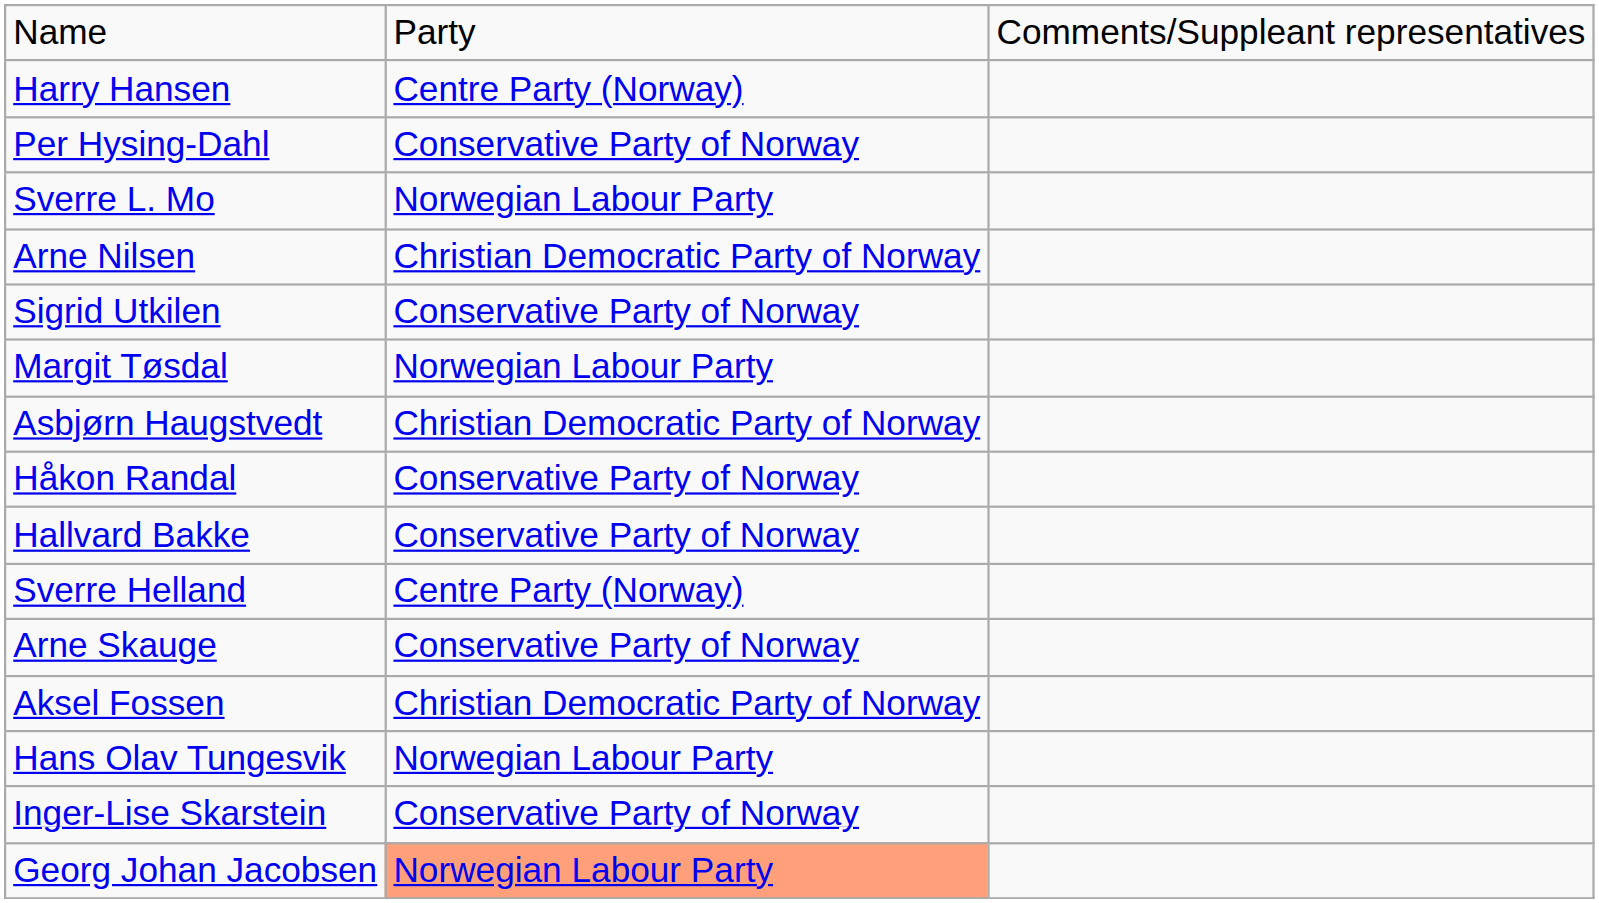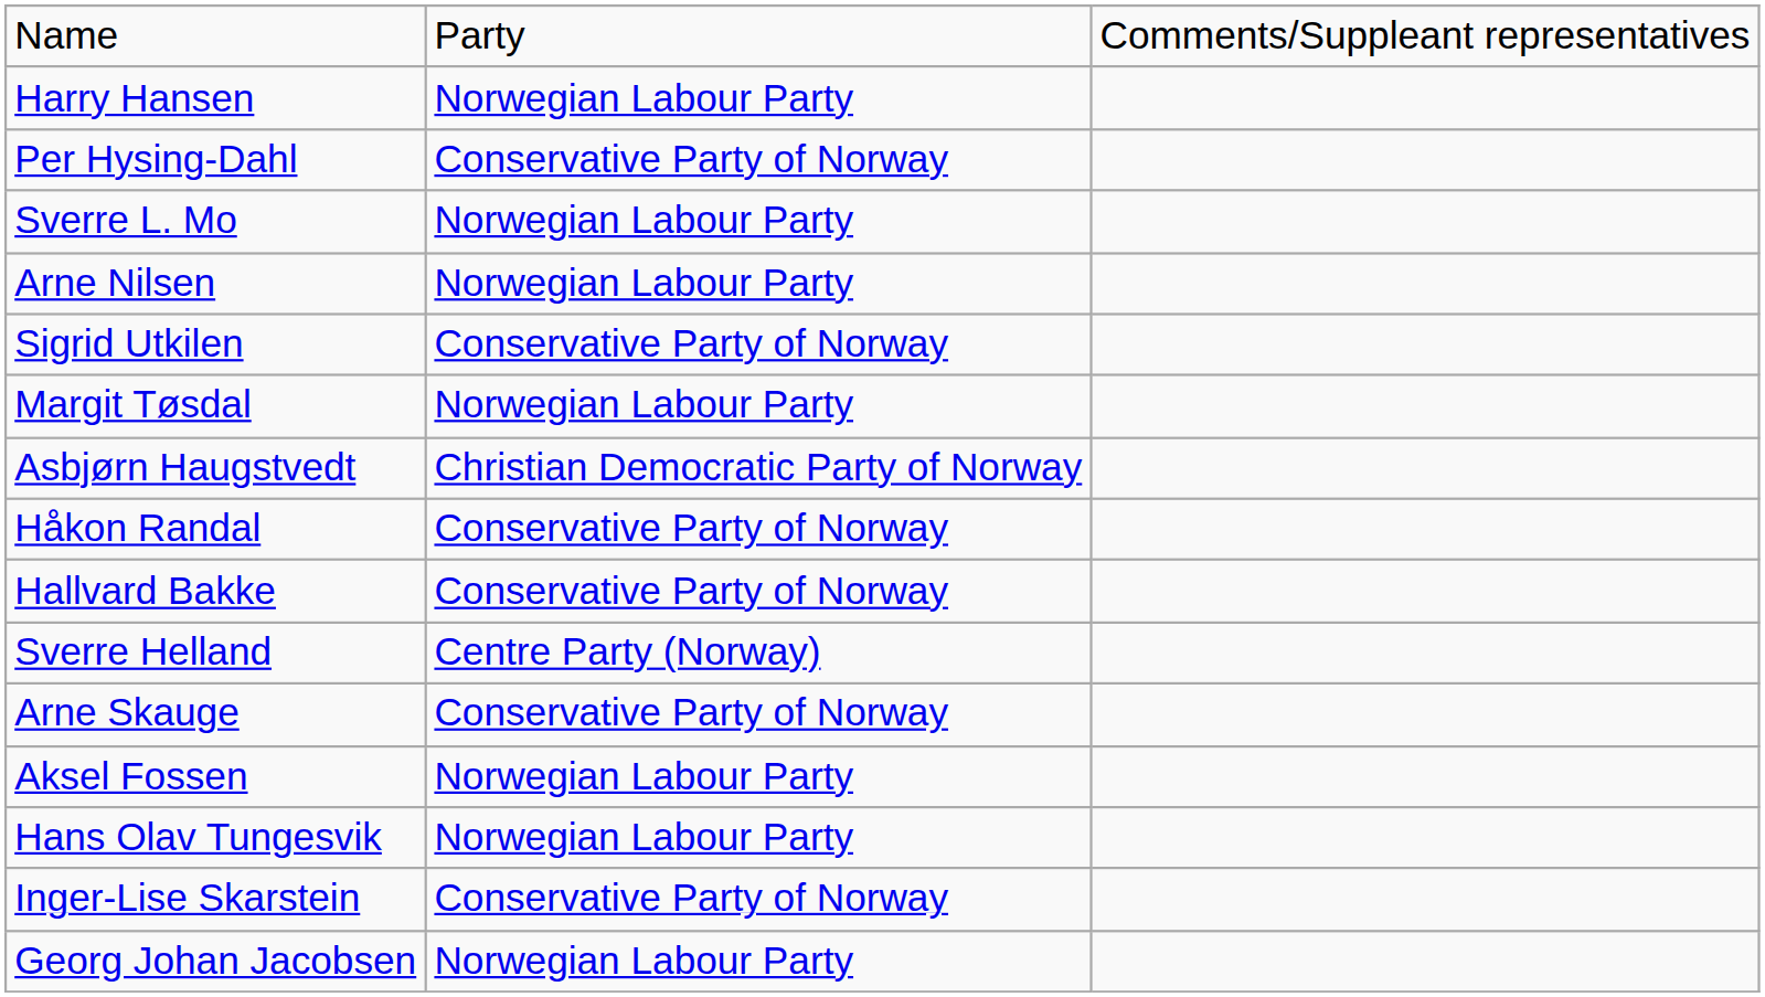 <table class="wikitable">
 <tr>
 <td>Name</td>
 <td>Party</td>
 <td>Comments/Suppleant representatives</td>
 </tr>
 <tr>
 <td><a href='#'>Harry Hansen</a></td>
-<td><a href='#'>Centre Party (Norway)</a></td>
+<td><a href='#'>Norwegian Labour Party</a></td>
 <td></td>
 </tr>
 <tr>
 <td><a href='#'>Per Hysing-Dahl</a></td>
 <td><a href='#'>Conservative Party of Norway</a></td>
 <td></td>
 </tr>
 <tr>
 <td><a href='#'>Sverre L. Mo</a></td>
 <td><a href='#'>Norwegian Labour Party</a></td>
 <td></td>
 </tr>
 <tr>
 <td><a href='#'>Arne Nilsen</a></td>
-<td><a href='#'>Christian Democratic Party of Norway</a></td>
+<td><a href='#'>Norwegian Labour Party</a></td>
 <td></td>
 </tr>
 <tr>
 <td><a href='#'>Sigrid Utkilen</a></td>
 <td><a href='#'>Conservative Party of Norway</a></td>
 <td></td>
 </tr>
 <tr>
 <td><a href='#'>Margit Tøsdal</a></td>
 <td><a href='#'>Norwegian Labour Party</a></td>
 <td></td>
 </tr>
 <tr>
 <td><a href='#'>Asbjørn Haugstvedt</a></td>
 <td><a href='#'>Christian Democratic Party of Norway</a></td>
 <td></td>
 </tr>
 <tr>
 <td><a href='#'>Håkon Randal</a></td>
 <td><a href='#'>Conservative Party of Norway</a></td>
 <td></td>
 </tr>
 <tr>
 <td><a href='#'>Hallvard Bakke</a></td>
 <td><a href='#'>Conservative Party of Norway</a></td>
 <td></td>
 </tr>
 <tr>
 <td><a href='#'>Sverre Helland</a></td>
 <td><a href='#'>Centre Party (Norway)</a></td>
 <td></td>
 </tr>
 <tr>
 <td><a href='#'>Arne Skauge</a></td>
 <td><a href='#'>Conservative Party of Norway</a></td>
 <td></td>
 </tr>
 <tr>
 <td><a href='#'>Aksel Fossen</a></td>
-<td><a href='#'>Christian Democratic Party of Norway</a></td>
+<td><a href='#'>Norwegian Labour Party</a></td>
 <td></td>
 </tr>
 <tr>
 <td><a href='#'>Hans Olav Tungesvik</a></td>
 <td><a href='#'>Norwegian Labour Party</a></td>
 <td></td>
 </tr>
 <tr>
 <td><a href='#'>Inger-Lise Skarstein</a></td>
 <td><a href='#'>Conservative Party of Norway</a></td>
 <td></td>
 </tr>
 <tr>
 <td><a href='#'>Georg Johan Jacobsen</a></td>
-<td style="background: lightsalmon;"><a href='#'>Norwegian Labour Party</a></td>
+<td><a href='#'>Norwegian Labour Party</a></td>
 <td></td>
 </tr>
 </table>
